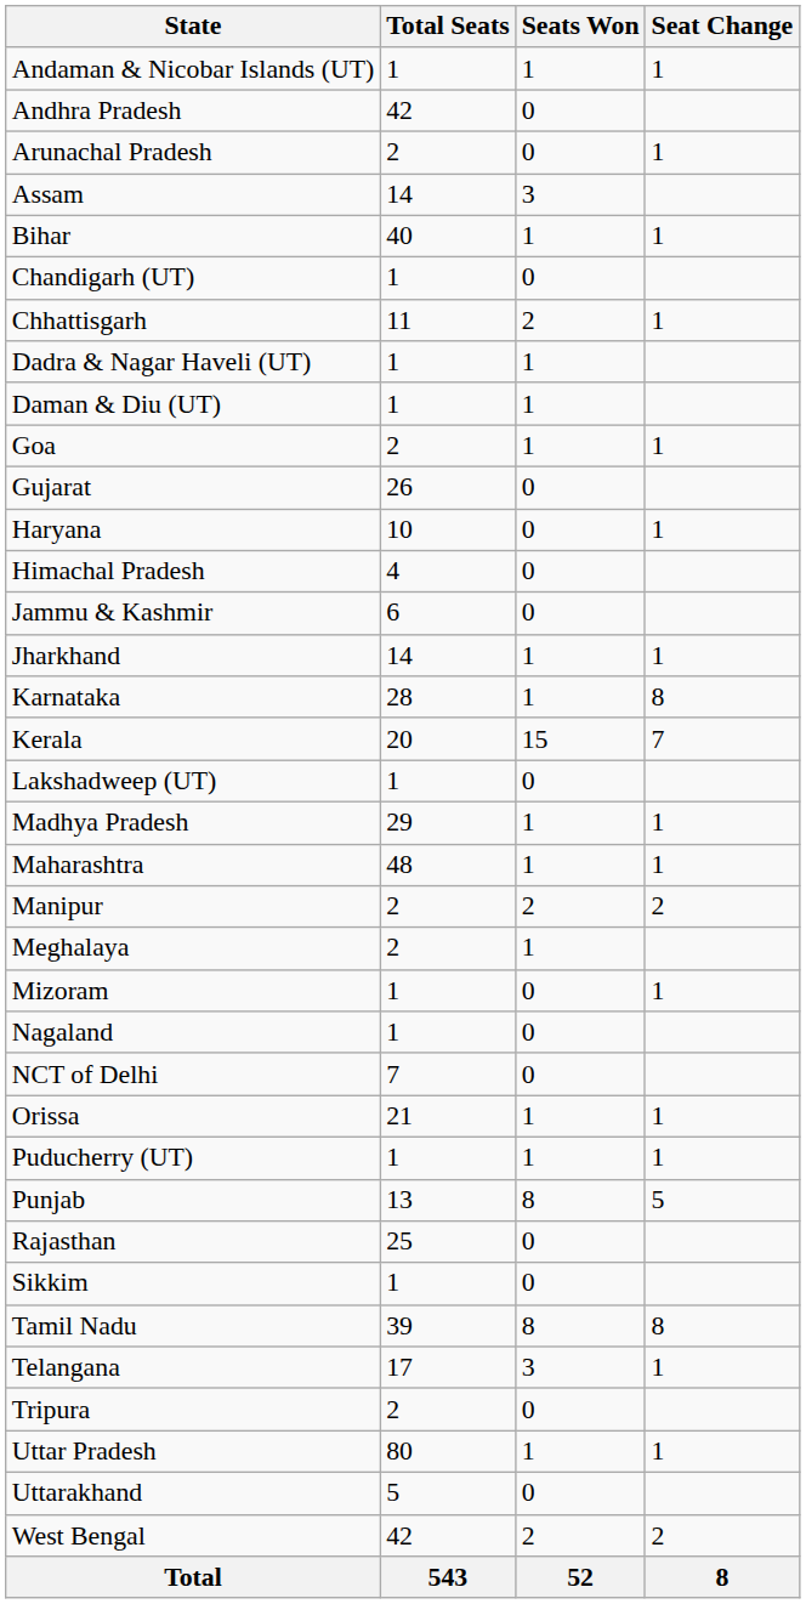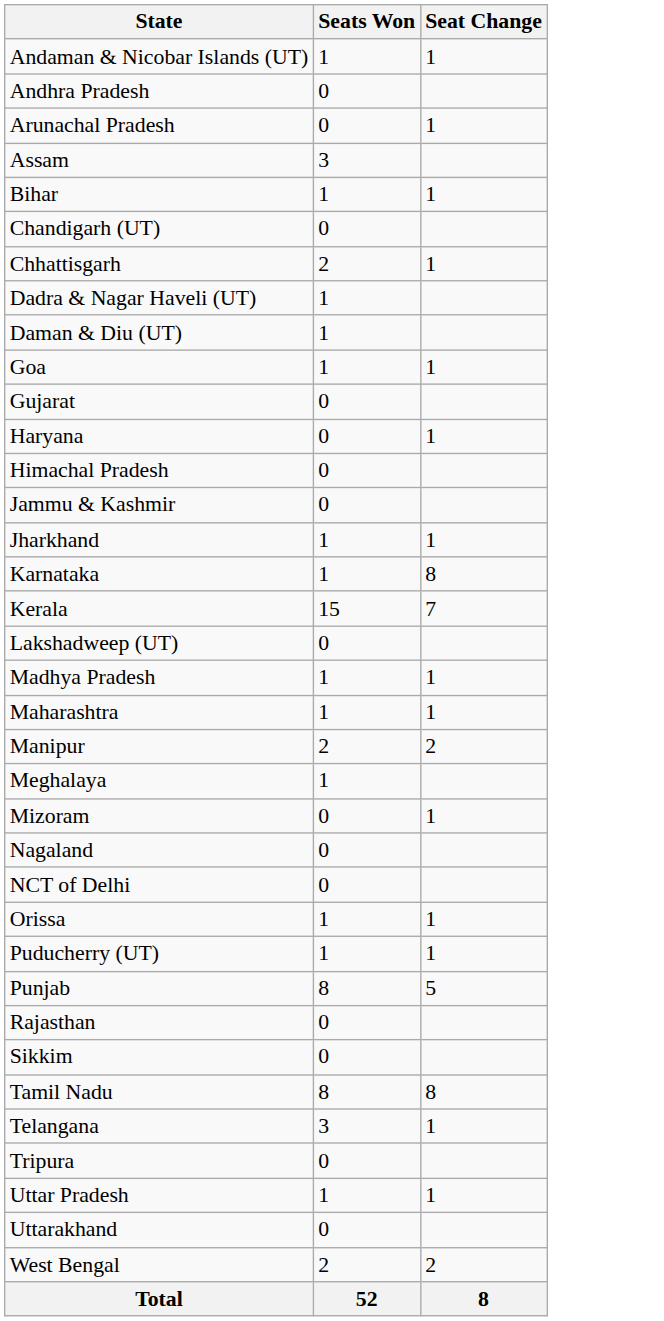 <table class="wikitable">
 <tr>
 <th>State</th>
-<th>Total Seats</th>
 <th>Seats Won</th>
 <th>Seat Change</th>
 </tr>
 <tr>
 <td>Andaman & Nicobar Islands (UT)</td>
 <td>1</td>
-<td>1</td>
 <td> 1</td>
 </tr>
 <tr>
 <td>Andhra Pradesh</td>
-<td>42</td>
 <td>0</td>
 <td></td>
 </tr>
 <tr>
 <td>Arunachal Pradesh</td>
-<td>2</td>
 <td>0</td>
 <td> 1</td>
 </tr>
 <tr>
 <td>Assam</td>
-<td>14</td>
 <td>3</td>
 <td></td>
 </tr>
 <tr>
 <td>Bihar</td>
-<td>40</td>
 <td>1</td>
 <td> 1</td>
 </tr>
 <tr>
 <td>Chandigarh (UT)</td>
-<td>1</td>
 <td>0</td>
 <td></td>
 </tr>
 <tr>
 <td>Chhattisgarh</td>
-<td>11</td>
 <td>2</td>
 <td> 1</td>
 </tr>
 <tr>
 <td>Dadra & Nagar Haveli (UT)</td>
 <td>1</td>
-<td>1</td>
 <td></td>
 </tr>
 <tr>
 <td>Daman & Diu (UT)</td>
 <td>1</td>
-<td>1</td>
 <td></td>
 </tr>
 <tr>
 <td>Goa</td>
-<td>2</td>
 <td>1</td>
 <td> 1</td>
 </tr>
 <tr>
 <td>Gujarat</td>
-<td>26</td>
 <td>0</td>
 <td></td>
 </tr>
 <tr>
 <td>Haryana</td>
-<td>10</td>
 <td>0</td>
 <td> 1</td>
 </tr>
 <tr>
 <td>Himachal Pradesh</td>
-<td>4</td>
 <td>0</td>
 <td></td>
 </tr>
 <tr>
 <td>Jammu & Kashmir</td>
-<td>6</td>
 <td>0</td>
 <td></td>
 </tr>
 <tr>
 <td>Jharkhand</td>
-<td>14</td>
 <td>1</td>
 <td> 1</td>
 </tr>
 <tr>
 <td>Karnataka</td>
-<td>28</td>
 <td>1</td>
 <td> 8</td>
 </tr>
 <tr>
 <td>Kerala</td>
-<td>20</td>
 <td>15</td>
 <td> 7</td>
 </tr>
 <tr>
 <td>Lakshadweep (UT)</td>
-<td>1</td>
 <td>0</td>
 <td></td>
 </tr>
 <tr>
 <td>Madhya Pradesh</td>
-<td>29</td>
 <td>1</td>
 <td> 1</td>
 </tr>
 <tr>
 <td>Maharashtra</td>
-<td>48</td>
 <td>1</td>
 <td> 1</td>
 </tr>
 <tr>
 <td>Manipur</td>
 <td>2</td>
-<td>2</td>
 <td> 2</td>
 </tr>
 <tr>
 <td>Meghalaya</td>
-<td>2</td>
 <td>1</td>
 <td></td>
 </tr>
 <tr>
 <td>Mizoram</td>
-<td>1</td>
 <td>0</td>
 <td> 1</td>
 </tr>
 <tr>
 <td>Nagaland</td>
-<td>1</td>
 <td>0</td>
 <td></td>
 </tr>
 <tr>
 <td>NCT of Delhi</td>
-<td>7</td>
 <td>0</td>
 <td></td>
 </tr>
 <tr>
 <td>Orissa</td>
-<td>21</td>
 <td>1</td>
 <td> 1</td>
 </tr>
 <tr>
 <td>Puducherry (UT)</td>
 <td>1</td>
-<td>1</td>
 <td> 1</td>
 </tr>
 <tr>
 <td>Punjab</td>
-<td>13</td>
 <td>8</td>
 <td> 5</td>
 </tr>
 <tr>
 <td>Rajasthan</td>
-<td>25</td>
 <td>0</td>
 <td></td>
 </tr>
 <tr>
 <td>Sikkim</td>
-<td>1</td>
 <td>0</td>
 <td></td>
 </tr>
 <tr>
 <td>Tamil Nadu</td>
-<td>39</td>
 <td>8</td>
 <td> 8</td>
 </tr>
 <tr>
 <td>Telangana</td>
-<td>17</td>
 <td>3</td>
 <td> 1</td>
 </tr>
 <tr>
 <td>Tripura</td>
-<td>2</td>
 <td>0</td>
 <td></td>
 </tr>
 <tr>
 <td>Uttar Pradesh</td>
-<td>80</td>
 <td>1</td>
 <td> 1</td>
 </tr>
 <tr>
 <td>Uttarakhand</td>
-<td>5</td>
 <td>0</td>
 <td></td>
 </tr>
 <tr>
 <td>West Bengal</td>
-<td>42</td>
 <td>2</td>
 <td> 2</td>
 </tr>
 <tr>
 <th>Total</th>
-<th>543</th>
 <th>52</th>
 <th> 8</th>
 </tr>
 </table>
